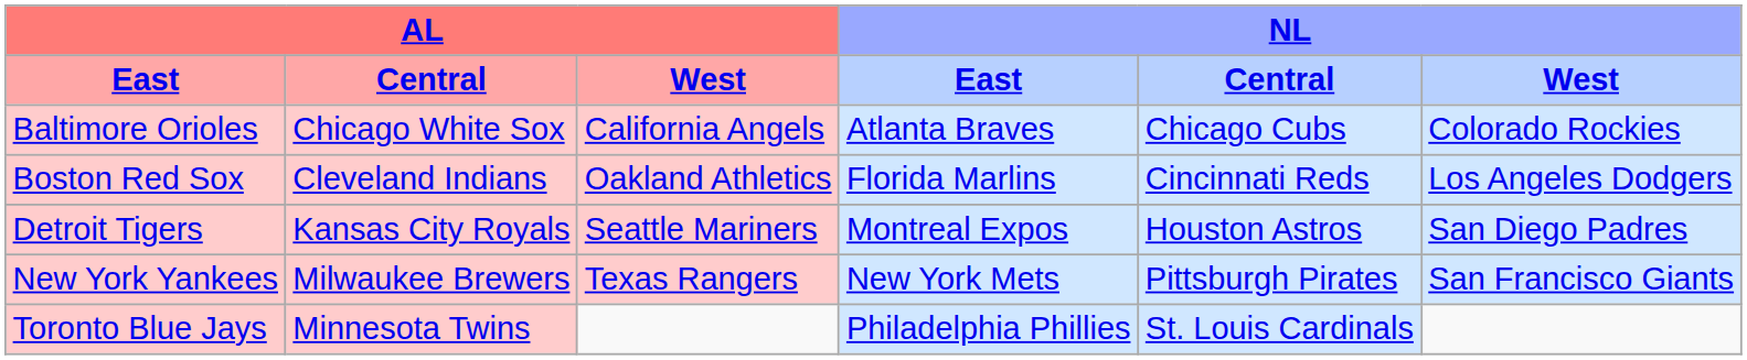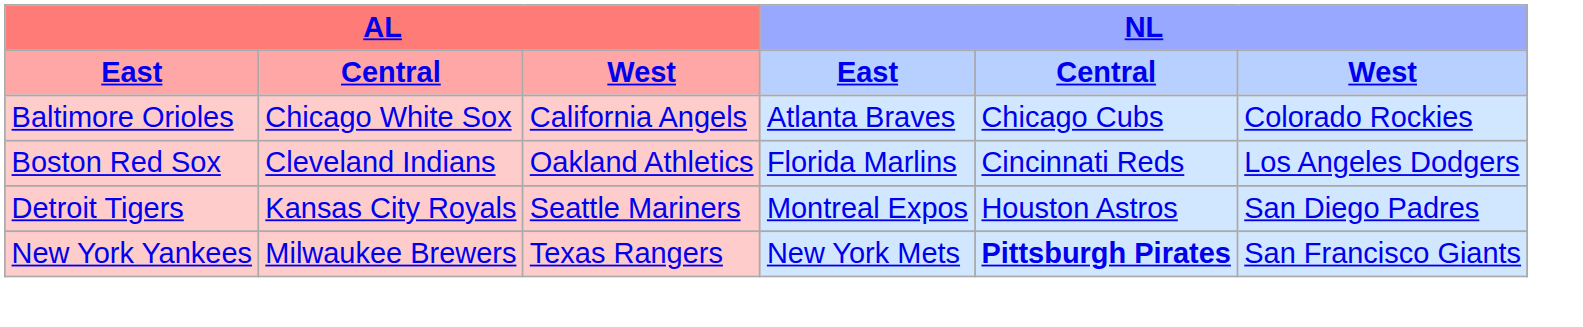 <table class="wikitable" style="font-size:100%;line-height:1.1;">
 <tr>
 <th colspan="3" style="background-color: #FF7B77;"><a href='#'>AL</a></th>
 <th colspan="3" style="background-color: #99A8FF;"><a href='#'>NL</a></th>
 </tr>
 <tr>
 <th style="background-color: #FFA7A7;"><a href='#'>East</a></th>
 <th style="background-color: #FFA7A7;"><a href='#'>Central</a></th>
 <th style="background-color: #FFA7A7;"><a href='#'>West</a></th>
 <th style="background-color: #B7D0FF;"><a href='#'>East</a></th>
 <th style="background-color: #B7D0FF;"><a href='#'>Central</a></th>
 <th style="background-color: #B7D0FF;"><a href='#'>West</a></th>
 </tr>
 <tr>
 <td style="background-color: #FFCCCC;"><a href='#'>Baltimore Orioles</a></td>
 <td style="background-color: #FFCCCC;"><a href='#'>Chicago White Sox</a></td>
 <td style="background-color: #FFCCCC;"><a href='#'>California Angels</a></td>
 <td style="background-color: #D0E7FF;"><a href='#'>Atlanta Braves</a></td>
 <td style="background-color: #D0E7FF;"><a href='#'>Chicago Cubs</a></td>
 <td style="background-color: #D0E7FF;"><a href='#'>Colorado Rockies</a></td>
 </tr>
 <tr>
 <td style="background-color: #FFCCCC;"><a href='#'>Boston Red Sox</a></td>
 <td style="background-color: #FFCCCC;"><a href='#'>Cleveland Indians</a></td>
 <td style="background-color: #FFCCCC;"><a href='#'>Oakland Athletics</a></td>
 <td style="background-color: #D0E7FF;"><a href='#'>Florida Marlins</a></td>
 <td style="background-color: #D0E7FF;"><a href='#'>Cincinnati Reds</a></td>
 <td style="background-color: #D0E7FF;"><a href='#'>Los Angeles Dodgers</a></td>
 </tr>
 <tr>
 <td style="background-color: #FFCCCC;"><a href='#'>Detroit Tigers</a></td>
 <td style="background-color: #FFCCCC;"><a href='#'>Kansas City Royals</a></td>
 <td style="background-color: #FFCCCC;"><a href='#'>Seattle Mariners</a></td>
 <td style="background-color: #D0E7FF;"><a href='#'>Montreal Expos</a></td>
 <td style="background-color: #D0E7FF;"><a href='#'>Houston Astros</a></td>
 <td style="background-color: #D0E7FF;"><a href='#'>San Diego Padres</a></td>
 </tr>
 <tr>
 <td style="background-color: #FFCCCC;"><a href='#'>New York Yankees</a></td>
 <td style="background-color: #FFCCCC;"><a href='#'>Milwaukee Brewers</a></td>
 <td style="background-color: #FFCCCC;"><a href='#'>Texas Rangers</a></td>
 <td style="background-color: #D0E7FF;"><a href='#'>New York Mets</a></td>
-<td style="background-color: #D0E7FF;"><a href='#'>Pittsburgh Pirates</a></td>
+<td style="background-color: #D0E7FF;"><strong><a href='#'>Pittsburgh Pirates</a></strong></td>
 <td style="background-color: #D0E7FF;"><a href='#'>San Francisco Giants</a></td>
 </tr>
-<tr>
-<td style="background-color: #FFCCCC;"><a href='#'>Toronto Blue Jays</a></td>
-<td style="background-color: #FFCCCC;"><a href='#'>Minnesota Twins</a></td>
-<td> </td>
-<td style="background-color: #D0E7FF;"><a href='#'>Philadelphia Phillies</a></td>
-<td style="background-color: #D0E7FF;"><a href='#'>St. Louis Cardinals</a></td>
-<td> </td>
-</tr>
 </table>
